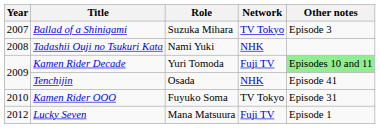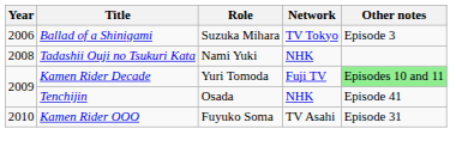 <table class="wikitable">
 <tr>
 <th>Year</th>
 <th>Title</th>
 <th>Role</th>
 <th>Network</th>
 <th>Other notes</th>
 </tr>
 <tr>
-<td>2007</td>
+<td>2006</td>
 <td><em><a href='#'>Ballad of a Shinigami</a></em></td>
 <td>Suzuka Mihara</td>
 <td><a href='#'>TV Tokyo</a></td>
 <td>Episode 3</td>
 </tr>
 <tr>
 <td>2008</td>
 <td><em><a href='#'>Tadashii Ouji no Tsukuri Kata</a></em></td>
 <td>Nami Yuki</td>
 <td><a href='#'>NHK</a></td>
 <td></td>
 </tr>
 <tr>
 <td rowspan="2">2009</td>
 <td><em><a href='#'>Kamen Rider Decade</a></em></td>
 <td>Yuri Tomoda</td>
 <td><a href='#'>Fuji TV</a></td>
 <td style="background: lightgreen;">Episodes 10 and 11</td>
 </tr>
 <tr>
 <td><em><a href='#'>Tenchijin</a></em></td>
 <td>Osada</td>
 <td><a href='#'>NHK</a></td>
 <td>Episode 41</td>
 </tr>
 <tr>
 <td>2010</td>
 <td><em><a href='#'>Kamen Rider OOO</a></em></td>
 <td>Fuyuko Soma</td>
-<td>TV Tokyo</td>
+<td>TV Asahi</td>
 <td>Episode 31</td>
 </tr>
-<tr>
-<td>2012</td>
-<td><em><a href='#'>Lucky Seven</a></em></td>
-<td>Mana Matsuura</td>
-<td><a href='#'>Fuji TV</a></td>
-<td>Episode 1</td>
-</tr>
 </table>
